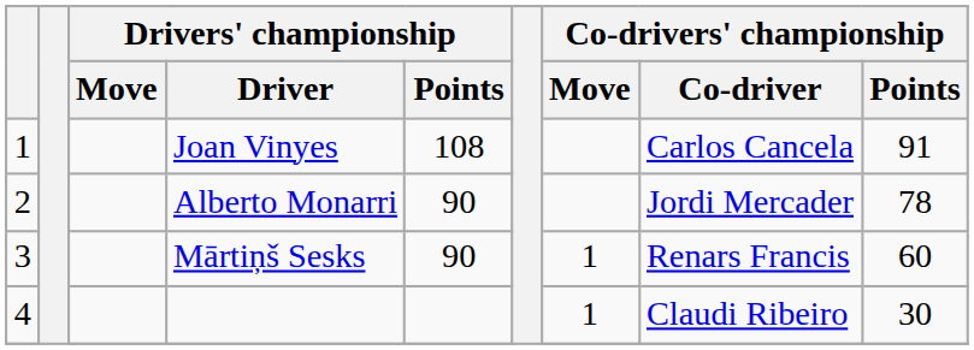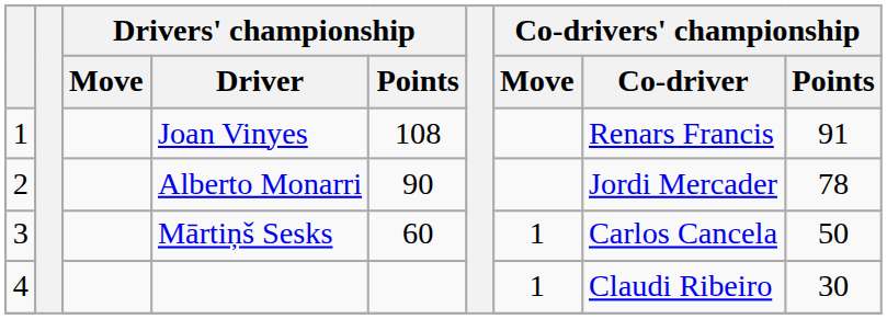 <table class="wikitable" style="font-size:85%;">
 <tr>
 <th rowspan="2"></th>
 <th rowspan="7" style="width:5px;"></th>
 <th colspan="3">Drivers' championship</th>
 <th rowspan="7" style="width:5px;"></th>
 <th colspan="3" nowrap>Co-drivers' championship</th>
 </tr>
 <tr>
 <th>Move</th>
 <th>Driver</th>
 <th>Points</th>
 <th>Move</th>
 <th>Co-driver</th>
 <th>Points</th>
 </tr>
 <tr>
 <td align="center">1</td>
 <td align="center"></td>
 <td><a href='#'>Joan Vinyes</a></td>
 <td align="center">108</td>
 <td align="center"></td>
-<td><a href='#'>Carlos Cancela</a></td>
+<td><a href='#'>Renars Francis</a></td>
 <td align="center">91</td>
 </tr>
 <tr>
 <td align="center">2</td>
 <td align="center"></td>
 <td><a href='#'>Alberto Monarri</a></td>
 <td align="center">90</td>
 <td align="center"></td>
 <td><a href='#'>Jordi Mercader</a></td>
 <td align="center">78</td>
 </tr>
 <tr>
 <td align="center">3</td>
 <td align="center"></td>
 <td><a href='#'>Mārtiņš Sesks</a></td>
-<td align="center">90</td>
+<td align="center">60</td>
 <td align="center"> 1</td>
-<td><a href='#'>Renars Francis</a></td>
-<td align="center">60</td>
+<td><a href='#'>Carlos Cancela</a></td>
+<td align="center">50</td>
 </tr>
 <tr>
 <td align="center">4</td>
 <td></td>
 <td></td>
 <td></td>
 <td align="center"> 1</td>
 <td><a href='#'>Claudi Ribeiro</a></td>
 <td align="center">30</td>
 </tr>
 <tr>
 </tr>
 </table>
